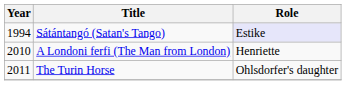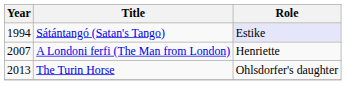 <table class="wikitable sortable">
 <tr>
 <th>Year</th>
 <th>Title</th>
 <th>Role</th>
 </tr>
 <tr>
 <td>1994</td>
 <td><a href='#'>Sátántangó (Satan's Tango)</a></td>
 <td style="background: lavender;">Estike</td>
 </tr>
 <tr>
-<td>2010</td>
+<td>2007</td>
 <td><a href='#'>A Londoni ferfi (The Man from London)</a></td>
 <td>Henriette</td>
 </tr>
 <tr>
-<td>2011</td>
+<td>2013</td>
 <td><a href='#'>The Turin Horse</a></td>
 <td>Ohlsdorfer's daughter</td>
 </tr>
 <tr>
 </tr>
 </table>
